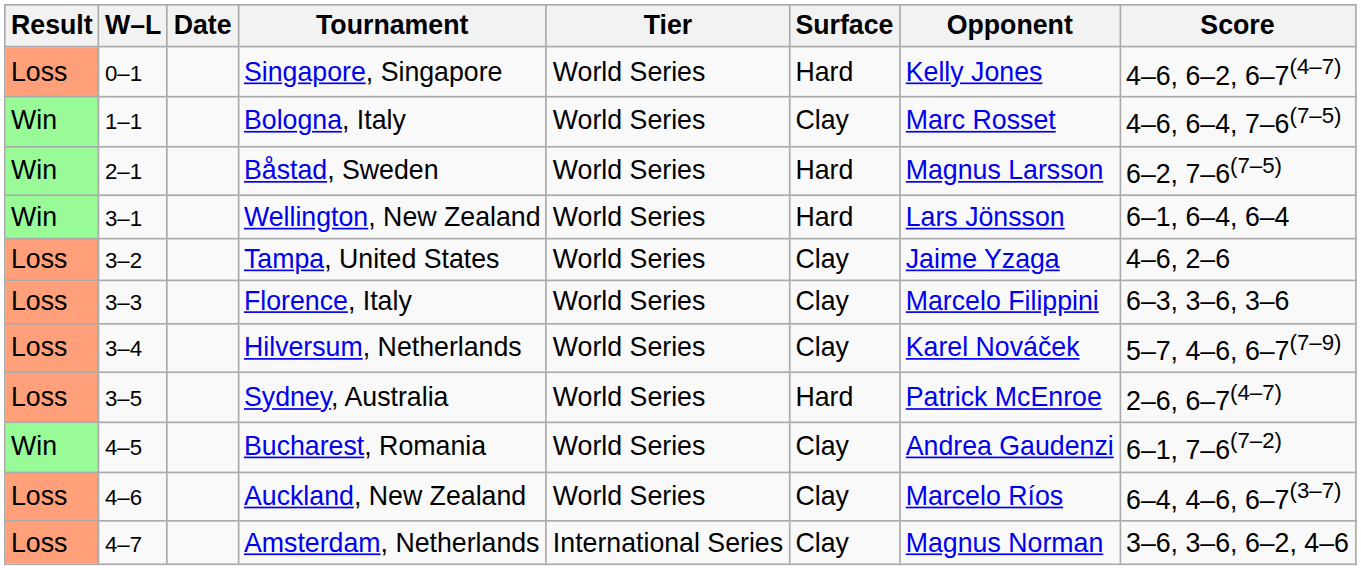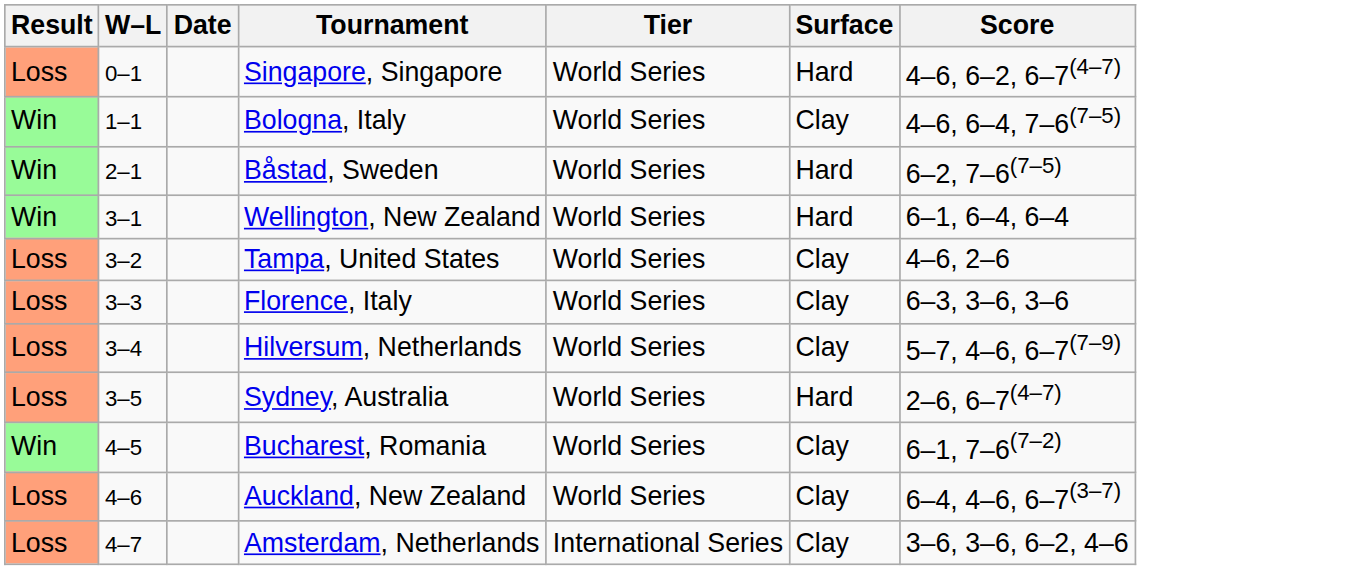 <table class="sortable wikitable">
 <tr>
 <th>Result</th>
 <th class="unsortable">W–L</th>
 <th>Date</th>
 <th>Tournament</th>
 <th>Tier</th>
 <th>Surface</th>
-<th>Opponent</th>
 <th class="unsortable">Score</th>
 </tr>
 <tr>
 <td style="background:#ffa07a;">Loss</td>
 <td><small>0–1</small></td>
 <td><a href='#'></a></td>
 <td><a href='#'>Singapore</a>, Singapore</td>
 <td>World Series</td>
 <td>Hard</td>
-<td> <a href='#'>Kelly Jones</a></td>
 <td>4–6, 6–2, 6–7<sup>(4–7)</sup></td>
 </tr>
 <tr>
 <td style="background:#98fb98;">Win</td>
 <td><small>1–1</small></td>
 <td><a href='#'></a></td>
 <td><a href='#'>Bologna</a>, Italy</td>
 <td>World Series</td>
 <td>Clay</td>
-<td> <a href='#'>Marc Rosset</a></td>
 <td>4–6, 6–4, 7–6<sup>(7–5)</sup></td>
 </tr>
 <tr>
 <td style="background:#98fb98;">Win</td>
 <td><small>2–1</small></td>
 <td><a href='#'></a></td>
 <td><a href='#'>Båstad</a>, Sweden</td>
 <td>World Series</td>
 <td>Hard</td>
-<td> <a href='#'>Magnus Larsson</a></td>
 <td>6–2, 7–6<sup>(7–5)</sup></td>
 </tr>
 <tr>
 <td style="background:#98fb98;">Win</td>
 <td><small>3–1</small></td>
 <td><a href='#'></a></td>
 <td><a href='#'>Wellington</a>, New Zealand</td>
 <td>World Series</td>
 <td>Hard</td>
-<td> <a href='#'>Lars Jönsson</a></td>
 <td>6–1, 6–4, 6–4</td>
 </tr>
 <tr>
 <td style="background:#ffa07a;">Loss</td>
 <td><small>3–2</small></td>
 <td><a href='#'></a></td>
 <td><a href='#'>Tampa</a>, United States</td>
 <td>World Series</td>
 <td>Clay</td>
-<td> <a href='#'>Jaime Yzaga</a></td>
 <td>4–6, 2–6</td>
 </tr>
 <tr>
 <td style="background:#ffa07a;">Loss</td>
 <td><small>3–3</small></td>
 <td><a href='#'></a></td>
 <td><a href='#'>Florence</a>, Italy</td>
 <td>World Series</td>
 <td>Clay</td>
-<td> <a href='#'>Marcelo Filippini</a></td>
 <td>6–3, 3–6, 3–6</td>
 </tr>
 <tr>
 <td style="background:#ffa07a;">Loss</td>
 <td><small>3–4</small></td>
 <td><a href='#'></a></td>
 <td><a href='#'>Hilversum</a>, Netherlands</td>
 <td>World Series</td>
 <td>Clay</td>
-<td> <a href='#'>Karel Nováček</a></td>
 <td>5–7, 4–6, 6–7<sup>(7–9)</sup></td>
 </tr>
 <tr>
 <td style="background:#ffa07a;">Loss</td>
 <td><small>3–5</small></td>
 <td><a href='#'></a></td>
 <td><a href='#'>Sydney</a>, Australia</td>
 <td>World Series</td>
 <td>Hard</td>
-<td> <a href='#'>Patrick McEnroe</a></td>
 <td>2–6, 6–7<sup>(4–7)</sup></td>
 </tr>
 <tr>
 <td style="background:#98fb98;">Win</td>
 <td><small>4–5</small></td>
 <td><a href='#'></a></td>
 <td><a href='#'>Bucharest</a>, Romania</td>
 <td>World Series</td>
 <td>Clay</td>
-<td> <a href='#'>Andrea Gaudenzi</a></td>
 <td>6–1, 7–6<sup>(7–2)</sup></td>
 </tr>
 <tr>
 <td style="background:#ffa07a;">Loss</td>
 <td><small>4–6</small></td>
 <td><a href='#'></a></td>
 <td><a href='#'>Auckland</a>, New Zealand</td>
 <td>World Series</td>
 <td>Clay</td>
-<td> <a href='#'>Marcelo Ríos</a></td>
 <td>6–4, 4–6, 6–7<sup>(3–7)</sup></td>
 </tr>
 <tr>
 <td style="background:#ffa07a;">Loss</td>
 <td><small>4–7</small></td>
 <td><a href='#'></a></td>
 <td><a href='#'>Amsterdam</a>, Netherlands</td>
 <td>International Series</td>
 <td>Clay</td>
-<td> <a href='#'>Magnus Norman</a></td>
 <td>3–6, 3–6, 6–2, 4–6</td>
 </tr>
 </table>
